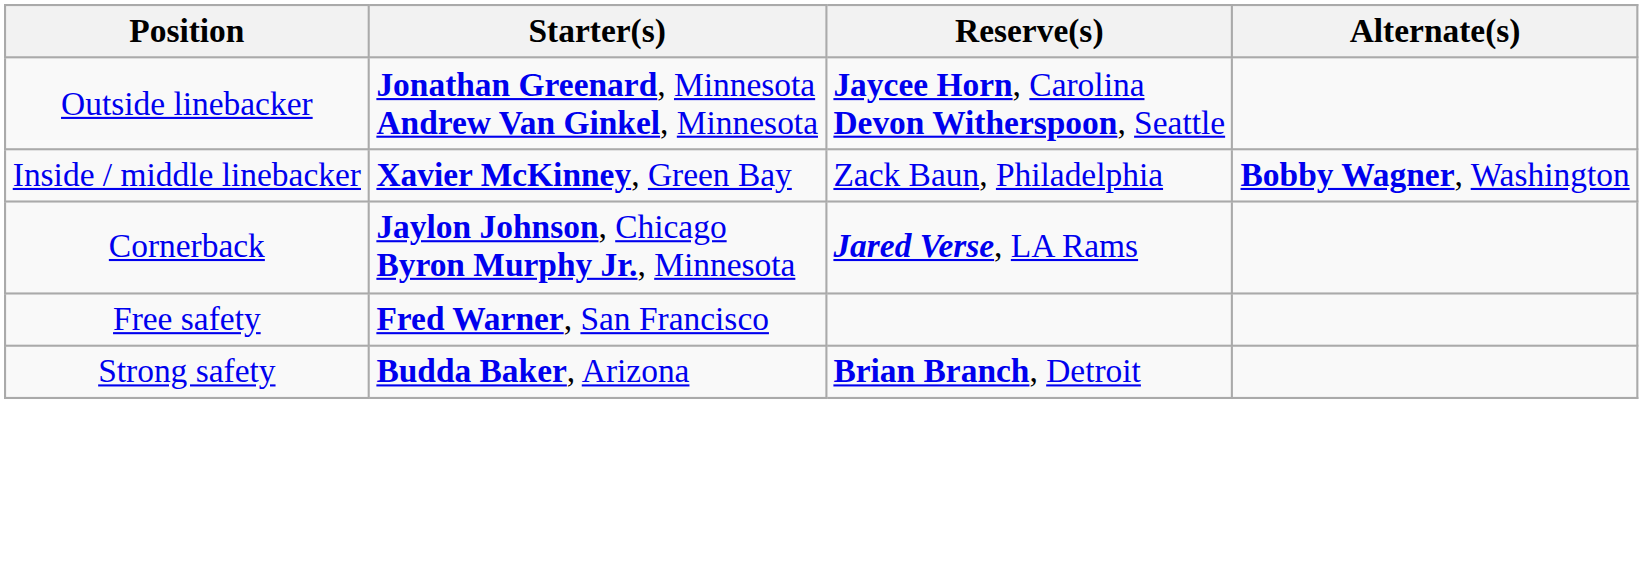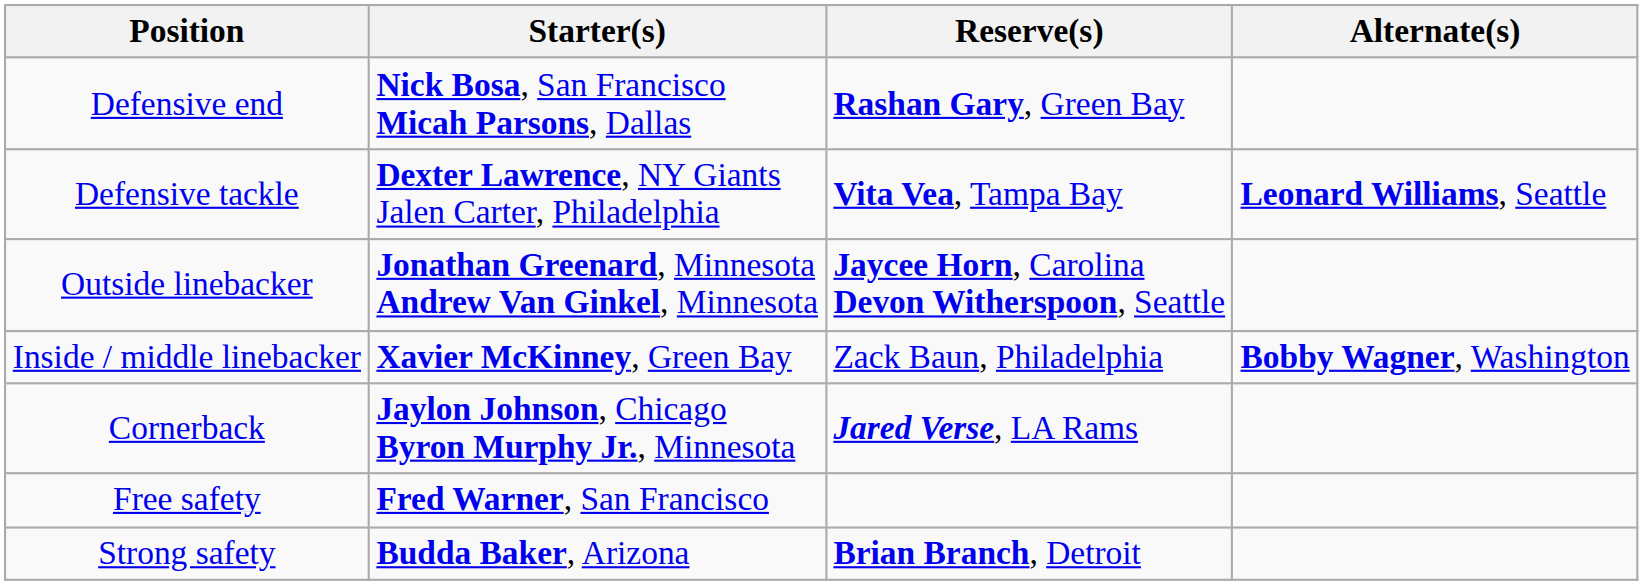 <table class="wikitable">
 <tr>
 <th>Position</th>
 <th>Starter(s)</th>
 <th>Reserve(s)</th>
 <th>Alternate(s)</th>
+</tr>
+<tr>
+<td style="text-align:center"><a href='#'>Defensive end</a></td>
+<td> <strong><a href='#'>Nick Bosa</a></strong>, <a href='#'>San Francisco</a><br> <strong><a href='#'>Micah Parsons</a></strong>, <a href='#'>Dallas</a></td>
+<td> <strong><a href='#'>Rashan Gary</a></strong>, <a href='#'>Green Bay</a></td>
+<td></td>
+</tr>
+<tr>
+<td style="text-align:center"><a href='#'>Defensive tackle</a></td>
+<td> <strong><a href='#'>Dexter Lawrence</a></strong>, <a href='#'>NY Giants</a><br> <a href='#'>Jalen Carter</a>, <a href='#'>Philadelphia</a></td>
+<td> <strong><a href='#'>Vita Vea</a></strong>, <a href='#'>Tampa Bay</a></td>
+<td> <strong><a href='#'>Leonard Williams</a></strong>, <a href='#'>Seattle</a></td>
 </tr>
 <tr>
 <td style="text-align:center"><a href='#'>Outside linebacker</a></td>
 <td> <strong><a href='#'>Jonathan Greenard</a></strong>, <a href='#'>Minnesota</a><br> <strong><a href='#'>Andrew Van Ginkel</a></strong>, <a href='#'>Minnesota</a></td>
 <td> <strong><a href='#'>Jaycee Horn</a></strong>, <a href='#'>Carolina</a><br> <strong><a href='#'>Devon Witherspoon</a></strong>, <a href='#'>Seattle</a></td>
 <td></td>
 </tr>
 <tr>
 <td style="text-align:center"><a href='#'>Inside / middle linebacker</a></td>
 <td> <strong><a href='#'>Xavier McKinney</a></strong>, <a href='#'>Green Bay</a></td>
 <td> <a href='#'>Zack Baun</a>, <a href='#'>Philadelphia</a></td>
 <td> <strong><a href='#'>Bobby Wagner</a></strong>, <a href='#'>Washington</a></td>
 </tr>
 <tr>
 <td style="text-align:center"><a href='#'>Cornerback</a></td>
 <td> <strong><a href='#'>Jaylon Johnson</a></strong>, <a href='#'>Chicago</a><br> <strong><a href='#'>Byron Murphy Jr.</a></strong>, <a href='#'>Minnesota</a></td>
 <td> <strong><em><a href='#'>Jared Verse</a></em></strong>, <a href='#'>LA Rams</a></td>
 <td></td>
 </tr>
 <tr>
 <td style="text-align:center"><a href='#'>Free safety</a></td>
 <td> <strong><a href='#'>Fred Warner</a></strong>, <a href='#'>San Francisco</a></td>
 <td></td>
 <td></td>
 </tr>
 <tr>
 <td style="text-align:center"><a href='#'>Strong safety</a></td>
 <td> <strong><a href='#'>Budda Baker</a></strong>, <a href='#'>Arizona</a></td>
 <td> <strong><a href='#'>Brian Branch</a></strong>, <a href='#'>Detroit</a></td>
 <td></td>
 </tr>
 </table>
